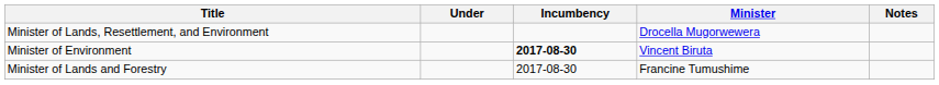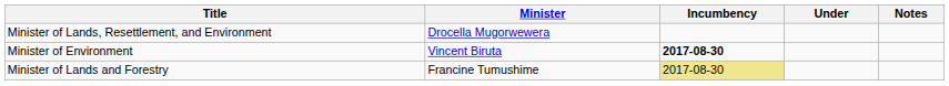 <table class="wikitable" style="width:100%;">
 <tr>
 <th>Title</th>
+<th style="width:25%;"><a href='#'>Minister</a></th>
+<th style="width:160px;">Incumbency</th>
 <th style="width:10%;">Under</th>
-<th style="width:160px;">Incumbency</th>
-<th style="width:25%;"><a href='#'>Minister</a></th>
 <th style="width:7%;">Notes</th>
 </tr>
 <tr>
 <td>Minister of Lands, Resettlement, and Environment</td>
+<td><a href='#'>Drocella Mugorwewera</a></td>
 <td></td>
 <td></td>
-<td><a href='#'>Drocella Mugorwewera</a></td>
 <td></td>
 </tr>
 <tr>
 <td>Minister of Environment</td>
+<td><a href='#'>Vincent Biruta</a></td>
+<td><strong>2017-08-30</strong></td>
 <td></td>
-<td><strong>2017-08-30</strong></td>
-<td><a href='#'>Vincent Biruta</a></td>
 <td></td>
 </tr>
 <tr>
 <td>Minister of Lands and Forestry</td>
+<td>Francine Tumushime</td>
+<td style="background: khaki;">2017-08-30</td>
 <td></td>
-<td>2017-08-30</td>
-<td>Francine Tumushime</td>
 <td></td>
 </tr>
 </table>
